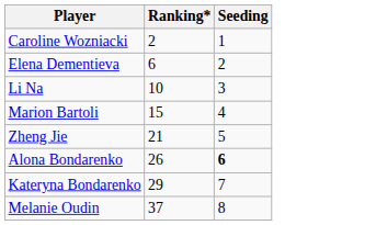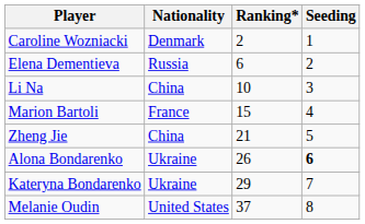 <table class="wikitable" border="1">
 <tr>
 <th>Player</th>
+<th>Nationality</th>
 <th>Ranking*</th>
 <th>Seeding</th>
 </tr>
 <tr>
 <td><a href='#'>Caroline Wozniacki</a></td>
+<td> <a href='#'>Denmark</a></td>
 <td>2</td>
 <td>1</td>
 </tr>
 <tr>
 <td><a href='#'>Elena Dementieva</a></td>
+<td> <a href='#'>Russia</a></td>
 <td>6</td>
 <td>2</td>
 </tr>
 <tr>
 <td><a href='#'>Li Na</a></td>
+<td> <a href='#'>China</a></td>
 <td>10</td>
 <td>3</td>
 </tr>
 <tr>
 <td><a href='#'>Marion Bartoli</a></td>
+<td> <a href='#'>France</a></td>
 <td>15</td>
 <td>4</td>
 </tr>
 <tr>
 <td><a href='#'>Zheng Jie</a></td>
+<td> <a href='#'>China</a></td>
 <td>21</td>
 <td>5</td>
 </tr>
 <tr>
 <td><a href='#'>Alona Bondarenko</a></td>
+<td> <a href='#'>Ukraine</a></td>
 <td>26</td>
 <td><strong>6</strong></td>
 </tr>
 <tr>
 <td><a href='#'>Kateryna Bondarenko</a></td>
+<td> <a href='#'>Ukraine</a></td>
 <td>29</td>
 <td>7</td>
 </tr>
 <tr>
 <td><a href='#'>Melanie Oudin</a></td>
+<td> <a href='#'>United States</a></td>
 <td>37</td>
 <td>8</td>
 </tr>
 </table>
